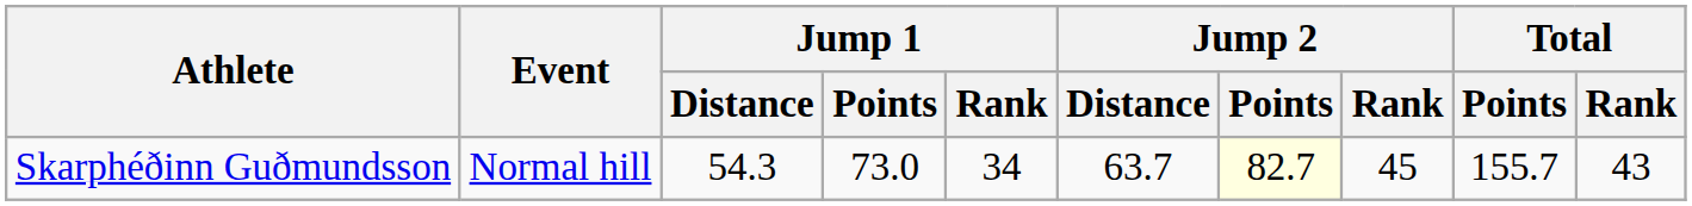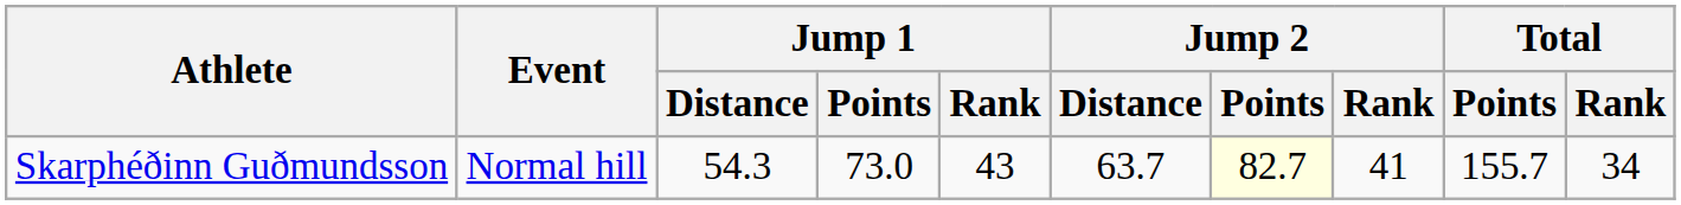 <table class="wikitable" style="font-size:90%">
 <tr>
 <th rowspan="2">Athlete</th>
 <th rowspan="2">Event</th>
 <th colspan="3">Jump 1</th>
 <th colspan="3">Jump 2</th>
 <th colspan="2">Total</th>
 </tr>
 <tr>
 <th>Distance</th>
 <th>Points</th>
 <th>Rank</th>
 <th>Distance</th>
 <th>Points</th>
 <th>Rank</th>
 <th>Points</th>
 <th>Rank</th>
 </tr>
 <tr>
 <td><a href='#'>Skarphéðinn Guðmundsson</a></td>
 <td><a href='#'>Normal hill</a></td>
 <td align="center">54.3</td>
 <td align="center">73.0</td>
-<td align="center">34</td>
+<td align="center">43</td>
 <td align="center">63.7</td>
 <td align="center" style="background: lightyellow;">82.7</td>
-<td align="center">45</td>
+<td align="center">41</td>
 <td align="center">155.7</td>
-<td align="center">43</td>
+<td align="center">34</td>
 </tr>
 </table>
